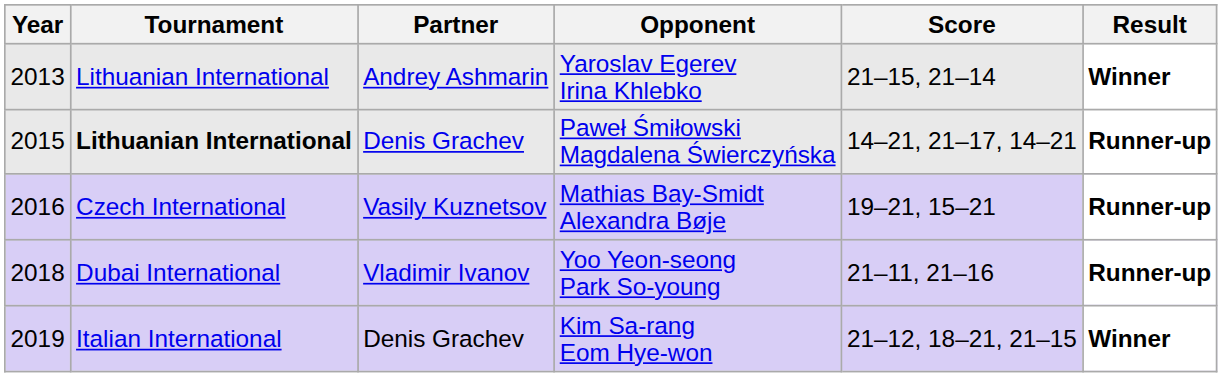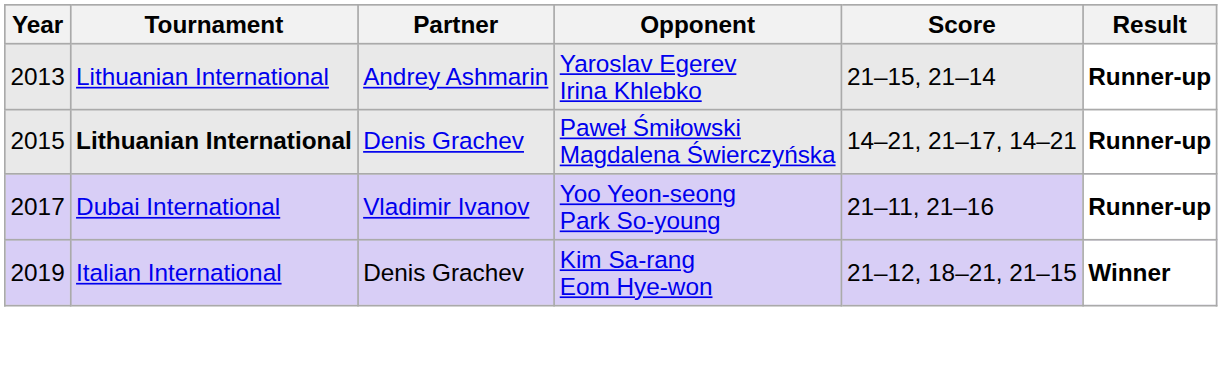 <table class="sortable wikitable" style="font-size: 90%;">
 <tr>
 <th>Year</th>
 <th>Tournament</th>
 <th>Partner</th>
 <th>Opponent</th>
 <th>Score</th>
 <th>Result</th>
 </tr>
 <tr style="background:#E9E9E9">
 <td align="center">2013</td>
 <td align="left"><a href='#'>Lithuanian International</a></td>
 <td align="left"> <a href='#'>Andrey Ashmarin</a></td>
 <td align="left"> <a href='#'>Yaroslav Egerev</a> <br>  <a href='#'>Irina Khlebko</a></td>
 <td align="left">21–15, 21–14</td>
-<td style="text-align:left; background:white"> <strong>Winner</strong></td>
+<td style="text-align:left; background:white"> <strong>Runner-up</strong></td>
 </tr>
 <tr style="background:#E9E9E9">
 <td align="center">2015</td>
 <td align="left"><strong>Lithuanian International</strong></td>
 <td align="left"> <a href='#'>Denis Grachev</a></td>
 <td align="left"> <a href='#'>Paweł Śmiłowski</a> <br>  <a href='#'>Magdalena Świerczyńska</a></td>
 <td align="left">14–21, 21–17, 14–21</td>
 <td style="text-align:left; background:white"> <strong>Runner-up</strong></td>
 </tr>
 <tr style="background:#D8CEF6">
-<td align="center">2016</td>
-<td align="left"><a href='#'>Czech International</a></td>
-<td align="left"> <a href='#'>Vasily Kuznetsov</a></td>
-<td align="left"> <a href='#'>Mathias Bay-Smidt</a> <br>  <a href='#'>Alexandra Bøje</a></td>
-<td align="left">19–21, 15–21</td>
-<td style="text-align:left; background:white"> <strong>Runner-up</strong></td>
-</tr>
-<tr style="background:#D8CEF6">
-<td align="center">2018</td>
+<td align="center">2017</td>
 <td align="left"><a href='#'>Dubai International</a></td>
 <td align="left"> <a href='#'>Vladimir Ivanov</a></td>
 <td align="left"> <a href='#'>Yoo Yeon-seong</a> <br>  <a href='#'>Park So-young</a></td>
 <td align="left">21–11, 21–16</td>
 <td style="text-align:left; background:white"> <strong>Runner-up</strong></td>
 </tr>
 <tr style="background:#D8CEF6">
 <td align="center">2019</td>
 <td align="left"><a href='#'>Italian International</a></td>
 <td align="left"> Denis Grachev</td>
 <td align="left"> <a href='#'>Kim Sa-rang</a> <br>  <a href='#'>Eom Hye-won</a></td>
 <td align="left">21–12, 18–21, 21–15</td>
 <td style="text-align:left; background:white"> <strong>Winner</strong></td>
 </tr>
 </table>
